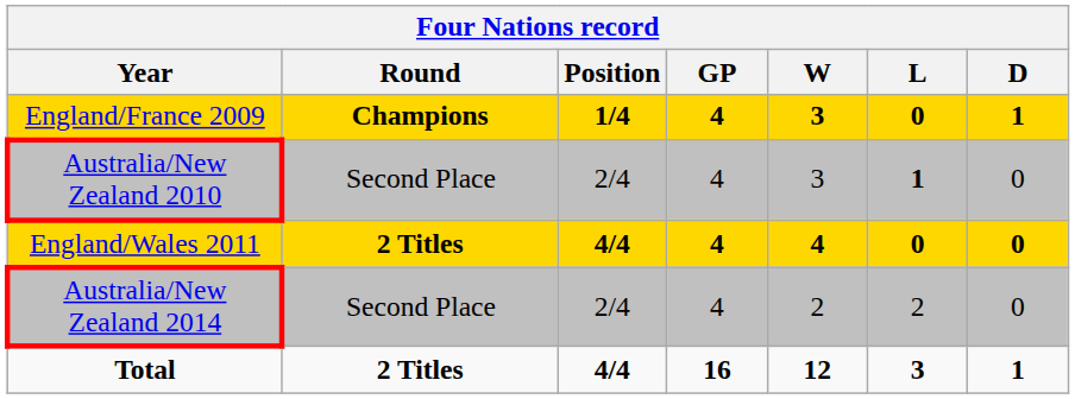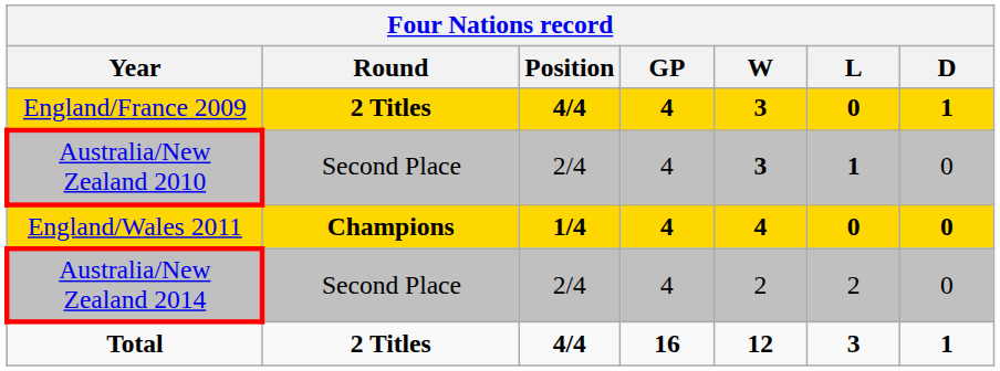 <table class="wikitable" style="text-align: center;">
 <tr>
 <th colspan=9><a href='#'>Four Nations record</a></th>
 </tr>
 <tr>
 <th width=150>Year</th>
 <th width=150>Round</th>
 <th width=50>Position</th>
 <th width=50>GP</th>
 <th width=50>W</th>
 <th width=50>L</th>
 <th width=50>D</th>
 </tr>
 <tr bgcolor=Gold>
 <td><a href='#'>England/France 2009</a></td>
-<td><strong>Champions</strong></td>
-<td><strong>1/4</strong></td>
+<td><strong>2 Titles</strong></td>
+<td><strong>4/4</strong></td>
 <td><strong>4</strong></td>
 <td><strong>3</strong></td>
 <td><strong>0</strong></td>
 <td><strong>1</strong></td>
 </tr>
 <tr bgcolor=silver>
 <td style="border: 3px solid red"><a href='#'>Australia/New Zealand 2010</a></td>
 <td>Second Place</td>
 <td>2/4</td>
 <td>4</td>
-<td>3</td>
+<td><strong>3</strong></td>
 <td><strong>1</strong></td>
 <td>0</td>
 </tr>
 <tr bgcolor=Gold>
 <td><a href='#'>England/Wales 2011</a></td>
-<td><strong>2 Titles</strong></td>
-<td><strong>4/4</strong></td>
+<td><strong>Champions</strong></td>
+<td><strong>1/4</strong></td>
 <td><strong>4</strong></td>
 <td><strong>4</strong></td>
 <td><strong>0</strong></td>
 <td><strong>0</strong></td>
 </tr>
 <tr bgcolor=silver>
 <td style="border: 3px solid red"><a href='#'>Australia/New Zealand 2014</a></td>
 <td>Second Place</td>
 <td>2/4</td>
 <td>4</td>
 <td>2</td>
 <td>2</td>
 <td>0</td>
 </tr>
 <tr>
 <td><strong>Total</strong></td>
 <td><strong>2 Titles</strong></td>
 <td><strong>4/4</strong></td>
 <td><strong>16</strong></td>
 <td><strong>12</strong></td>
 <td><strong>3</strong></td>
 <td><strong>1</strong></td>
 </tr>
 </table>
